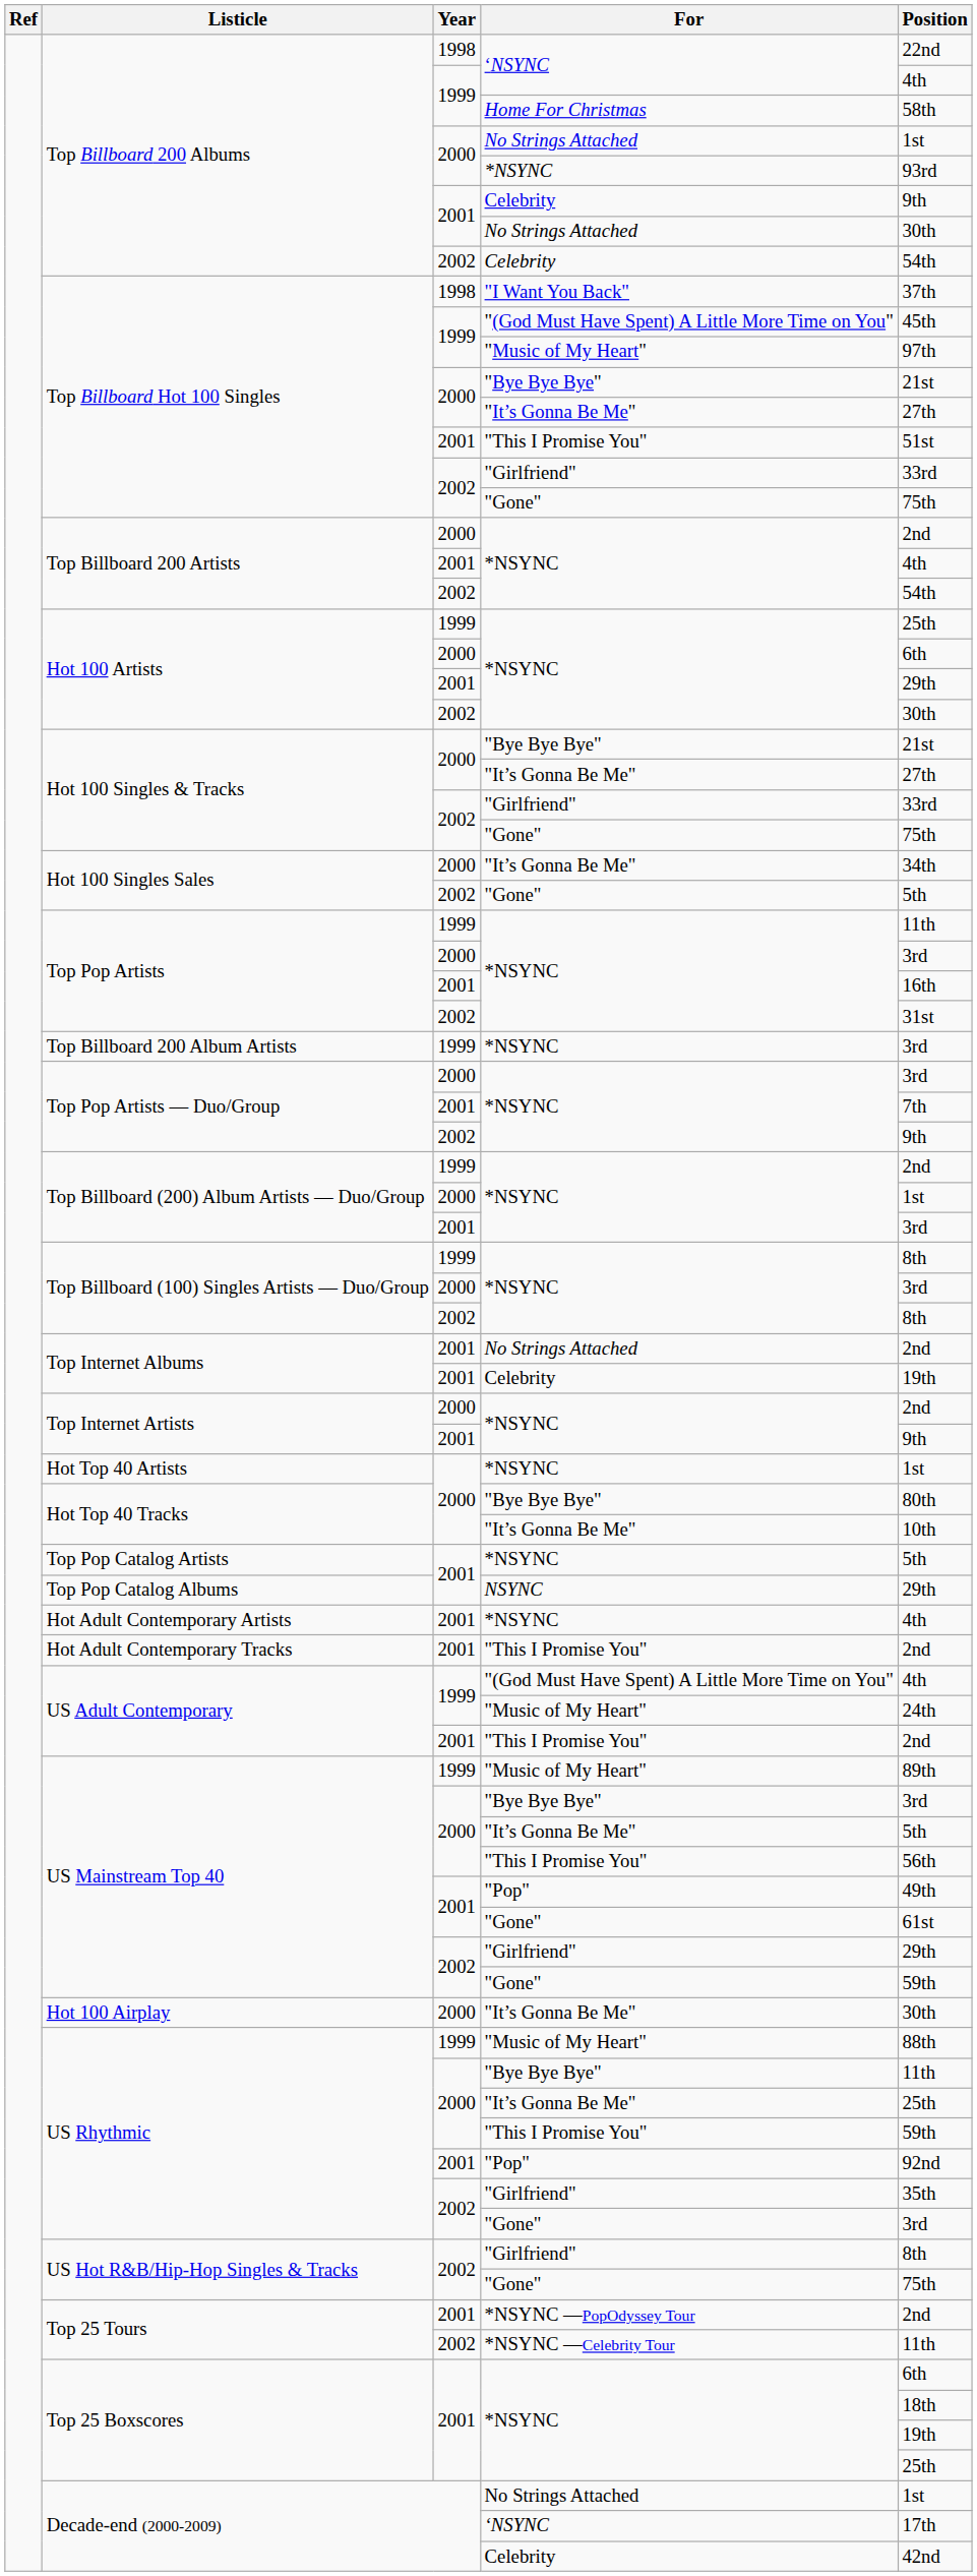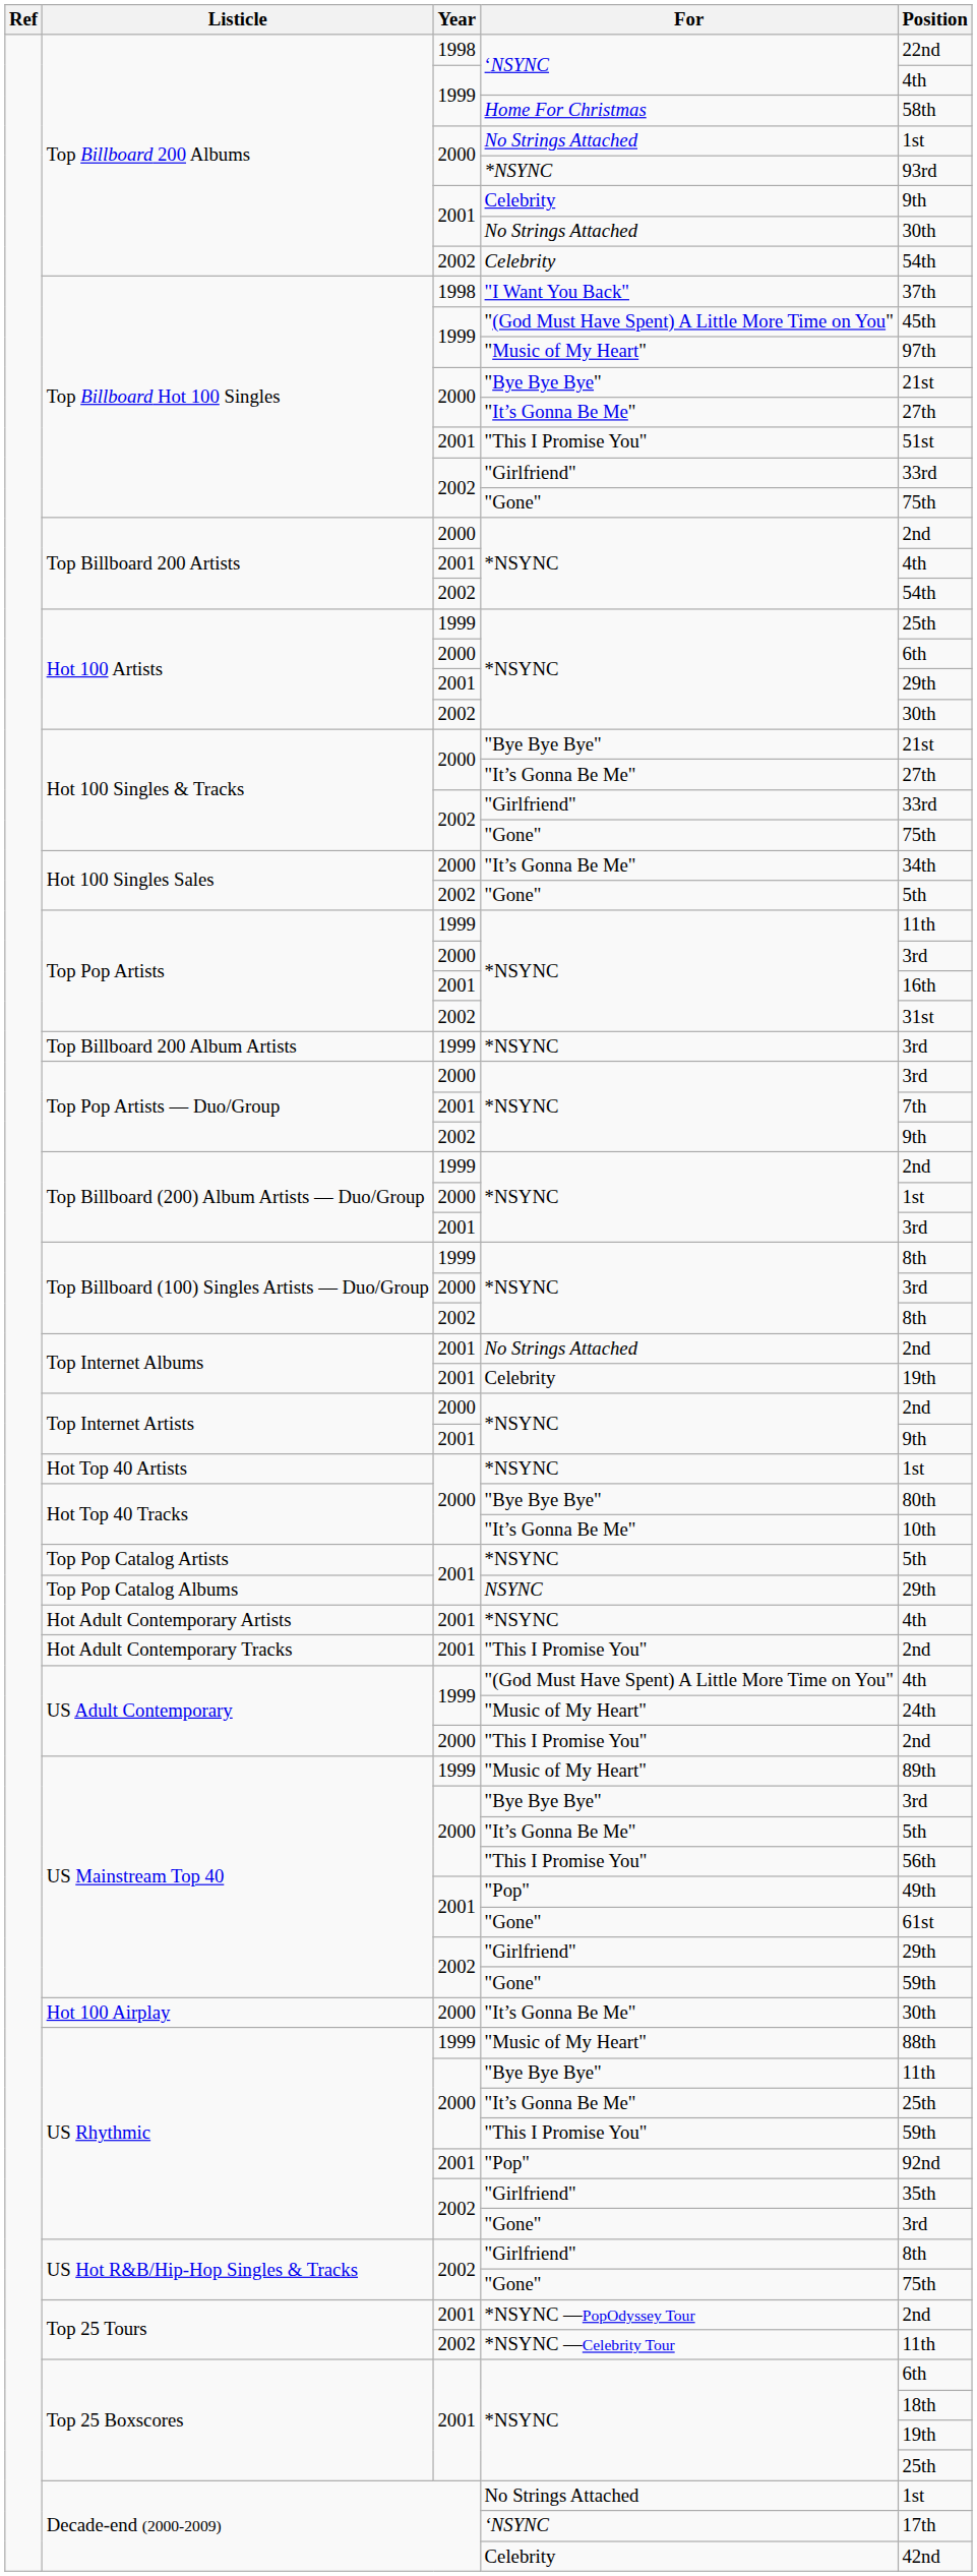 <table class="wikitable sortable plainrowheaders" style="margin-left: auto; margin-right: auto; border: none;">
 <tr>
 <th>Ref</th>
 <th>Listicle</th>
 <th>Year</th>
 <th>For</th>
 <th>Position</th>
 </tr>
 <tr>
 <td rowspan="84"></td>
 <td rowspan="8">Top <a href='#'><em>Billboard</em> 200</a> Albums</td>
 <td>1998</td>
 <td rowspan="2"><a href='#'>‘<em>NSYNC</em></a></td>
 <td>22nd</td>
 </tr>
 <tr>
 <td rowspan="2">1999</td>
 <td>4th</td>
 </tr>
 <tr>
 <td><em><a href='#'>Home For Christmas</a></em></td>
 <td>58th</td>
 </tr>
 <tr>
 <td rowspan="2">2000</td>
 <td><em><a href='#'>No Strings Attached</a></em></td>
 <td>1st</td>
 </tr>
 <tr>
 <td><em>*NSYNC</em></td>
 <td>93rd</td>
 </tr>
 <tr>
 <td rowspan="2">2001</td>
 <td><a href='#'>Celebrity</a></td>
 <td>9th</td>
 </tr>
 <tr>
 <td><em>No Strings Attached</em></td>
 <td>30th</td>
 </tr>
 <tr>
 <td>2002</td>
 <td><em>Celebrity</em></td>
 <td>54th</td>
 </tr>
 <tr>
 <td rowspan="8">Top <a href='#'><em>Billboard</em> Hot 100</a> Singles</td>
 <td>1998</td>
 <td><a href='#'>"I Want You Back"</a></td>
 <td>37th</td>
 </tr>
 <tr>
 <td rowspan="2">1999</td>
 <td>"<a href='#'>(God Must Have Spent) A Little More Time on You</a>"</td>
 <td>45th</td>
 </tr>
 <tr>
 <td>"<a href='#'>Music of My Heart</a>"</td>
 <td>97th</td>
 </tr>
 <tr>
 <td rowspan="2">2000</td>
 <td>"<a href='#'>Bye Bye Bye</a>"</td>
 <td>21st</td>
 </tr>
 <tr>
 <td>"<a href='#'>It’s Gonna Be Me</a>"</td>
 <td>27th</td>
 </tr>
 <tr>
 <td>2001</td>
 <td>"This I Promise You"</td>
 <td>51st</td>
 </tr>
 <tr>
 <td rowspan="2">2002</td>
 <td>"Girlfriend"</td>
 <td>33rd</td>
 </tr>
 <tr>
 <td>"Gone"</td>
 <td>75th</td>
 </tr>
 <tr>
 <td rowspan="3">Top Billboard 200 Artists</td>
 <td>2000</td>
 <td rowspan="3">*NSYNC</td>
 <td>2nd</td>
 </tr>
 <tr>
 <td>2001</td>
 <td>4th</td>
 </tr>
 <tr>
 <td>2002</td>
 <td>54th</td>
 </tr>
 <tr>
 <td rowspan="4"><a href='#'>Hot 100</a> Artists</td>
 <td>1999</td>
 <td rowspan="4">*NSYNC</td>
 <td>25th</td>
 </tr>
 <tr>
 <td>2000</td>
 <td>6th</td>
 </tr>
 <tr>
 <td>2001</td>
 <td>29th</td>
 </tr>
 <tr>
 <td>2002</td>
 <td>30th</td>
 </tr>
 <tr>
 <td rowspan="4">Hot 100 Singles & Tracks</td>
 <td rowspan="2">2000</td>
 <td>"Bye Bye Bye"</td>
 <td>21st</td>
 </tr>
 <tr>
 <td>"It’s Gonna Be Me"</td>
 <td>27th</td>
 </tr>
 <tr>
 <td rowspan="2">2002</td>
 <td>"Girlfriend"</td>
 <td>33rd</td>
 </tr>
 <tr>
 <td>"Gone"</td>
 <td>75th</td>
 </tr>
 <tr>
 <td rowspan="2">Hot 100 Singles Sales</td>
 <td>2000</td>
 <td>"It’s Gonna Be Me"</td>
 <td>34th</td>
 </tr>
 <tr>
 <td>2002</td>
 <td>"Gone"</td>
 <td>5th</td>
 </tr>
 <tr>
 <td rowspan="4">Top Pop Artists</td>
 <td>1999</td>
 <td rowspan="4">*NSYNC</td>
 <td>11th</td>
 </tr>
 <tr>
 <td>2000</td>
 <td>3rd</td>
 </tr>
 <tr>
 <td>2001</td>
 <td>16th</td>
 </tr>
 <tr>
 <td>2002</td>
 <td>31st</td>
 </tr>
 <tr>
 <td>Top Billboard 200 Album Artists</td>
 <td>1999</td>
 <td>*NSYNC</td>
 <td>3rd</td>
 </tr>
 <tr>
 <td rowspan="3">Top Pop Artists — Duo/Group</td>
 <td>2000</td>
 <td rowspan="3">*NSYNC</td>
 <td>3rd</td>
 </tr>
 <tr>
 <td>2001</td>
 <td>7th</td>
 </tr>
 <tr>
 <td>2002</td>
 <td>9th</td>
 </tr>
 <tr>
 <td rowspan="3">Top Billboard (200) Album Artists — Duo/Group</td>
 <td>1999</td>
 <td rowspan="3">*NSYNC</td>
 <td>2nd</td>
 </tr>
 <tr>
 <td>2000</td>
 <td>1st</td>
 </tr>
 <tr>
 <td>2001</td>
 <td>3rd</td>
 </tr>
 <tr>
 <td rowspan="3">Top Billboard (100) Singles Artists — Duo/Group</td>
 <td>1999</td>
 <td rowspan="3">*NSYNC</td>
 <td>8th</td>
 </tr>
 <tr>
 <td>2000</td>
 <td>3rd</td>
 </tr>
 <tr>
 <td>2002</td>
 <td>8th</td>
 </tr>
 <tr>
 <td rowspan="2">Top Internet Albums</td>
 <td>2001</td>
 <td><em>No Strings Attached</em></td>
 <td>2nd</td>
 </tr>
 <tr>
 <td>2001</td>
 <td>Celebrity</td>
 <td>19th</td>
 </tr>
 <tr>
 <td rowspan="2">Top Internet Artists</td>
 <td>2000</td>
 <td rowspan="2">*NSYNC</td>
 <td>2nd</td>
 </tr>
 <tr>
 <td>2001</td>
 <td>9th</td>
 </tr>
 <tr>
 <td>Hot Top 40 Artists</td>
 <td rowspan="3">2000</td>
 <td>*NSYNC</td>
 <td>1st</td>
 </tr>
 <tr>
 <td rowspan="2">Hot Top 40 Tracks</td>
 <td>"Bye Bye Bye"</td>
 <td>80th</td>
 </tr>
 <tr>
 <td>"It’s Gonna Be Me"</td>
 <td>10th</td>
 </tr>
 <tr>
 <td>Top Pop Catalog Artists</td>
 <td rowspan="2">2001</td>
 <td>*NSYNC</td>
 <td>5th</td>
 </tr>
 <tr>
 <td>Top Pop Catalog Albums</td>
 <td><em>NSYNC</em></td>
 <td>29th</td>
 </tr>
 <tr>
 <td>Hot Adult Contemporary Artists</td>
 <td>2001</td>
 <td>*NSYNC</td>
 <td>4th</td>
 </tr>
 <tr>
 <td>Hot Adult Contemporary Tracks</td>
 <td>2001</td>
 <td>"This I Promise You"</td>
 <td>2nd</td>
 </tr>
 <tr>
 <td rowspan="3">US <a href='#'>Adult Contemporary</a></td>
 <td rowspan="2">1999</td>
 <td>"(God Must Have Spent) A Little More Time on You"</td>
 <td>4th</td>
 </tr>
 <tr>
 <td>"Music of My Heart"</td>
 <td>24th</td>
 </tr>
 <tr>
-<td>2001</td>
+<td>2000</td>
 <td>"This I Promise You"</td>
 <td>2nd</td>
 </tr>
 <tr>
 <td rowspan="8">US <a href='#'>Mainstream Top 40</a></td>
 <td>1999</td>
 <td>"Music of My Heart"</td>
 <td>89th</td>
 </tr>
 <tr>
 <td rowspan="3">2000</td>
 <td>"Bye Bye Bye"</td>
 <td>3rd</td>
 </tr>
 <tr>
 <td>"It’s Gonna Be Me"</td>
 <td>5th</td>
 </tr>
 <tr>
 <td>"This I Promise You"</td>
 <td>56th</td>
 </tr>
 <tr>
 <td rowspan="2">2001</td>
 <td>"Pop"</td>
 <td>49th</td>
 </tr>
 <tr>
 <td>"Gone"</td>
 <td>61st</td>
 </tr>
 <tr>
 <td rowspan="2">2002</td>
 <td>"Girlfriend"</td>
 <td>29th</td>
 </tr>
 <tr>
 <td>"Gone"</td>
 <td>59th</td>
 </tr>
 <tr>
 <td><a href='#'>Hot 100 Airplay</a></td>
 <td>2000</td>
 <td>"It’s Gonna Be Me"</td>
 <td>30th</td>
 </tr>
 <tr>
 <td rowspan="7">US <a href='#'>Rhythmic</a></td>
 <td>1999</td>
 <td>"Music of My Heart"</td>
 <td>88th</td>
 </tr>
 <tr>
 <td rowspan="3">2000</td>
 <td>"Bye Bye Bye"</td>
 <td>11th</td>
 </tr>
 <tr>
 <td>"It’s Gonna Be Me"</td>
 <td>25th</td>
 </tr>
 <tr>
 <td>"This I Promise You"</td>
 <td>59th</td>
 </tr>
 <tr>
 <td>2001</td>
 <td>"Pop"</td>
 <td>92nd</td>
 </tr>
 <tr>
 <td rowspan="2">2002</td>
 <td>"Girlfriend"</td>
 <td>35th</td>
 </tr>
 <tr>
 <td>"Gone"</td>
 <td>3rd</td>
 </tr>
 <tr>
 <td rowspan="2">US <a href='#'>Hot R&B/Hip-Hop Singles & Tracks</a></td>
 <td rowspan="2">2002</td>
 <td>"Girlfriend"</td>
 <td>8th</td>
 </tr>
 <tr>
 <td>"Gone"</td>
 <td>75th</td>
 </tr>
 <tr>
 <td rowspan="2">Top 25 Tours</td>
 <td>2001</td>
 <td>*NSYNC —<small><a href='#'>PopOdyssey Tour</a></small></td>
 <td>2nd</td>
 </tr>
 <tr>
 <td>2002</td>
 <td>*NSYNC —<small><a href='#'>Celebrity Tour</a></small></td>
 <td>11th</td>
 </tr>
 <tr>
 <td rowspan="4">Top 25 Boxscores</td>
 <td rowspan="4">2001</td>
 <td rowspan="4">*NSYNC</td>
 <td>6th</td>
 </tr>
 <tr>
 <td>18th</td>
 </tr>
 <tr>
 <td>19th</td>
 </tr>
 <tr>
 <td>25th</td>
 </tr>
 <tr>
 <td colspan="2" rowspan="3">Decade-end <small>(2000-2009)</small></td>
 <td>No Strings Attached</td>
 <td>1st</td>
 </tr>
 <tr>
 <td><em>‘NSYNC</em></td>
 <td>17th</td>
 </tr>
 <tr>
 <td>Celebrity</td>
 <td>42nd</td>
 </tr>
 </table>
